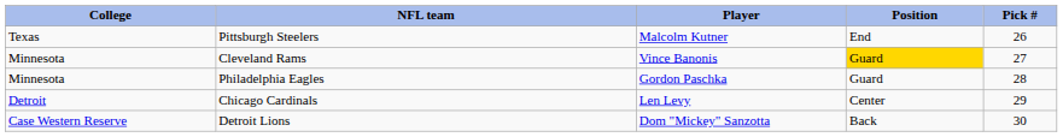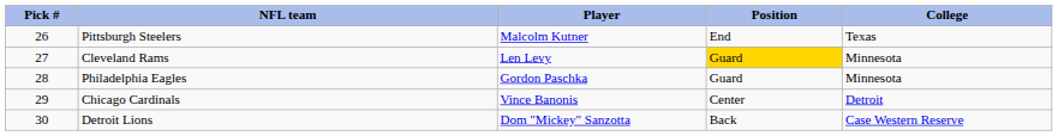 <table style="width: 100%" class="sortable wikitable">
 <tr>
-<th style="background:#A8BDEC;">College</th>
+<th style="background:#A8BDEC;" width=7%>Pick #</th>
 <th width=40% style="background:#A8BDEC;">NFL team</th>
 <th width=20% style="background:#A8BDEC;">Player</th>
 <th width=13% style="background:#A8BDEC;">Position</th>
-<th style="background:#A8BDEC;" width=7%>Pick #</th>
+<th style="background:#A8BDEC;">College</th>
 </tr>
 <tr>
-<td>Texas</td>
+<td align=center>26</td>
 <td>Pittsburgh Steelers</td>
 <td><a href='#'>Malcolm Kutner</a></td>
 <td>End</td>
-<td align=center>26</td>
+<td>Texas</td>
 </tr>
 <tr>
+<td align=center>27</td>
+<td>Cleveland Rams</td>
+<td><a href='#'>Len Levy</a></td>
+<td style="background: gold;">Guard</td>
 <td>Minnesota</td>
-<td>Cleveland Rams</td>
-<td><a href='#'>Vince Banonis</a></td>
-<td style="background: gold;">Guard</td>
-<td align=center>27</td>
 </tr>
 <tr>
-<td>Minnesota</td>
+<td align=center>28</td>
 <td>Philadelphia Eagles</td>
 <td><a href='#'>Gordon Paschka</a></td>
 <td>Guard</td>
-<td align=center>28</td>
+<td>Minnesota</td>
 </tr>
 <tr>
+<td align=center>29</td>
+<td>Chicago Cardinals</td>
+<td><a href='#'>Vince Banonis</a></td>
+<td>Center</td>
 <td><a href='#'>Detroit</a></td>
-<td>Chicago Cardinals</td>
-<td><a href='#'>Len Levy</a></td>
-<td>Center</td>
-<td align=center>29</td>
 </tr>
 <tr>
-<td><a href='#'>Case Western Reserve</a></td>
+<td align=center>30</td>
 <td>Detroit Lions</td>
 <td><a href='#'>Dom "Mickey" Sanzotta</a></td>
 <td>Back</td>
-<td align=center>30</td>
+<td><a href='#'>Case Western Reserve</a></td>
 </tr>
 </table>
